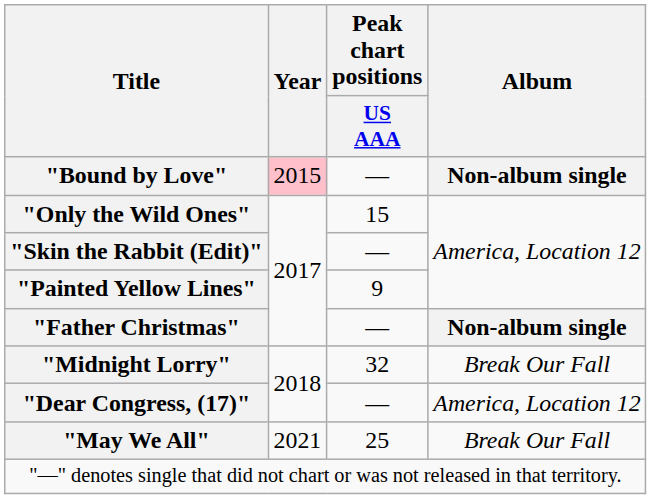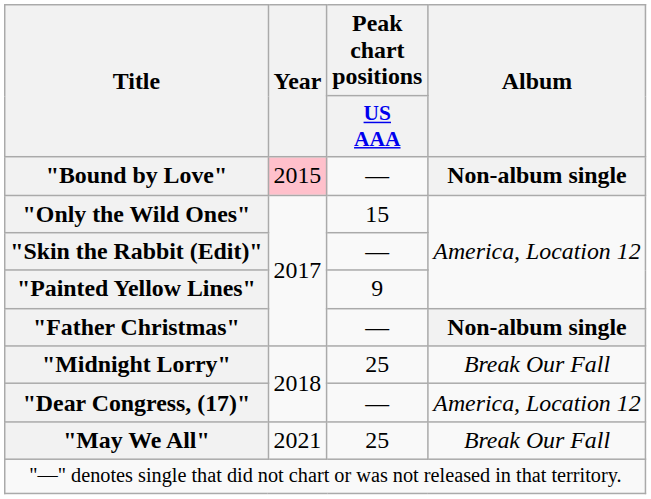 <table class="wikitable plainrowheaders" style="text-align:center;">
 <tr>
 <th rowspan="2">Title</th>
 <th rowspan="2">Year</th>
 <th>Peak chart positions</th>
 <th rowspan="2">Album</th>
 </tr>
 <tr>
 <th scope="col" style="width:3em;font-size:90%;"><a href='#'>US<br>AAA</a><br></th>
 </tr>
 <tr>
 <th scope="row">"Bound by Love"</th>
 <td style="background: pink;">2015</td>
 <td>—</td>
 <th scope="row" style="text-align:center">Non-album single</th>
 </tr>
 <tr>
 <th scope="row">"Only the Wild Ones"</th>
 <td rowspan="4">2017</td>
 <td>15</td>
 <td rowspan="3"><em>America, Location 12</em></td>
 </tr>
 <tr>
 <th scope="row">"Skin the Rabbit (Edit)"</th>
 <td>—</td>
 </tr>
 <tr>
 <th scope="row">"Painted Yellow Lines"</th>
 <td>9</td>
 </tr>
 <tr>
 <th scope="row">"Father Christmas"</th>
 <td>—</td>
 <th scope="row" style="text-align:center">Non-album single</th>
 </tr>
 <tr>
 <th scope="row">"Midnight Lorry"</th>
 <td rowspan="2">2018</td>
-<td>32</td>
+<td>25</td>
 <td><em>Break Our Fall</em></td>
 </tr>
 <tr>
 <th scope="row">"Dear Congress, (17)"</th>
 <td>—</td>
 <td><em>America, Location 12</em></td>
 </tr>
 <tr>
 <th scope="row">"May We All"</th>
 <td>2021</td>
 <td>25</td>
 <td><em>Break Our Fall</em></td>
 </tr>
 <tr>
 <td colspan="4" style="font-size:85%">"—" denotes single that did not chart or was not released in that territory.</td>
 </tr>
 </table>
